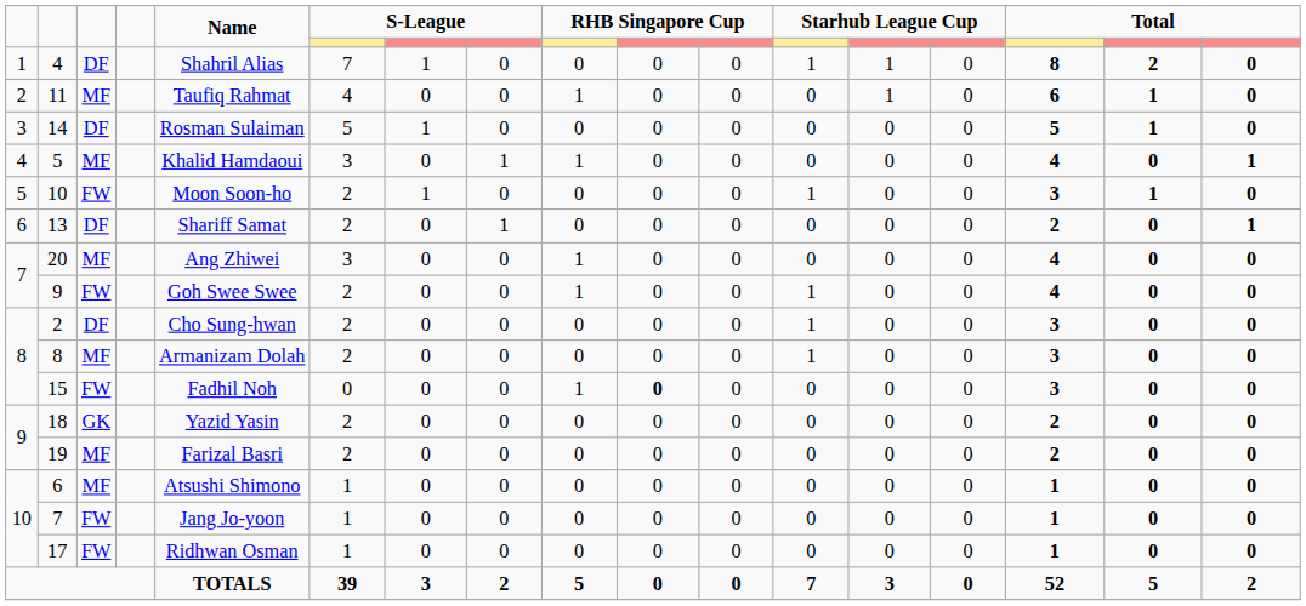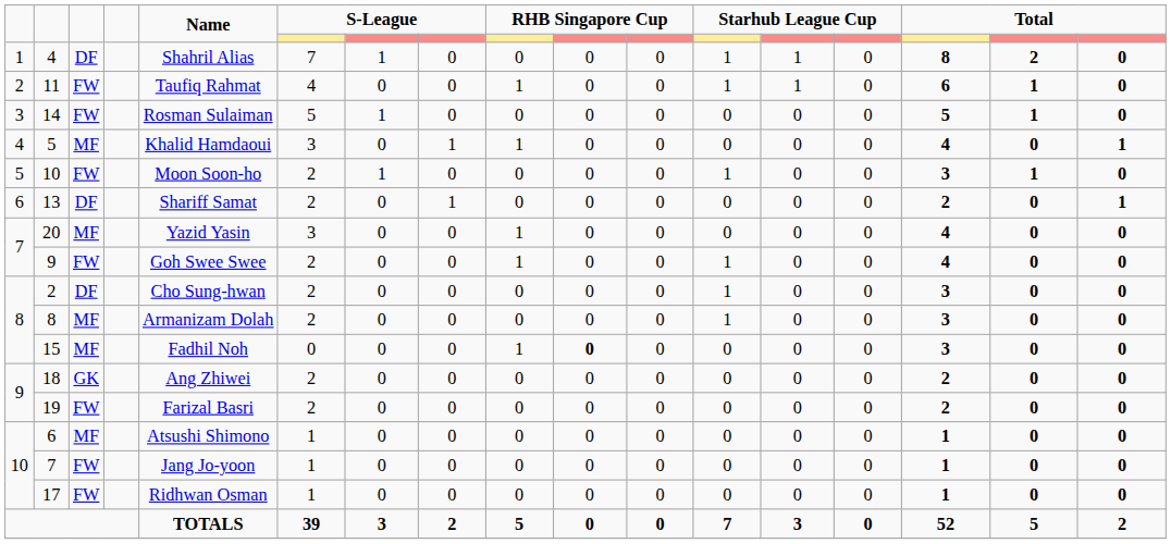 <table class="wikitable" style="font-size: 95%; text-align: center;">
 <tr>
 <td rowspan="2" style="width:2.5%; text-align:center;"><strong></strong></td>
 <td rowspan="2" style="width:3%; text-align:center;"><strong></strong></td>
 <td rowspan="2" style="width:3%; text-align:center;"><strong></strong></td>
 <td rowspan="2" style="width:3%; text-align:center;"><strong></strong></td>
 <td rowspan="2" style="width:12%; text-align:center;"><strong>Name</strong></td>
 <td colspan="3" style="text-align:center;"><strong>S-League</strong></td>
 <td colspan="3" style="text-align:center;"><strong>RHB Singapore Cup</strong></td>
 <td colspan="3" style="text-align:center;"><strong>Starhub League Cup</strong></td>
 <td colspan="3" style="text-align:center;"><strong>Total</strong></td>
 </tr>
 <tr>
 <th style="width:25px; background:#fe9;"></th>
 <th style="width:28px; background:#ff8888;"></th>
 <th style="width:25px; background:#ff8888;"></th>
 <th style="width:25px; background:#fe9;"></th>
 <th style="width:28px; background:#ff8888;"></th>
 <th style="width:25px; background:#ff8888;"></th>
 <th style="width:25px; background:#fe9;"></th>
 <th style="width:28px; background:#ff8888;"></th>
 <th style="width:25px; background:#ff8888;"></th>
 <th style="width:35px; background:#fe9;"></th>
 <th style="width:35px; background:#ff8888;"></th>
 <th style="width:35px; background:#ff8888;"></th>
 </tr>
 <tr>
 <td rowspan="1">1</td>
 <td>4</td>
 <td><a href='#'>DF</a></td>
 <td></td>
 <td><a href='#'>Shahril Alias</a></td>
 <td>7</td>
 <td>1</td>
 <td>0</td>
 <td>0</td>
 <td>0</td>
 <td>0</td>
 <td>1</td>
 <td>1</td>
 <td>0</td>
 <td><strong>8</strong></td>
 <td><strong>2</strong></td>
 <td><strong>0</strong></td>
 </tr>
 <tr>
 <td rowspan="1">2</td>
 <td>11</td>
-<td><a href='#'>MF</a></td>
+<td><a href='#'>FW</a></td>
 <td></td>
 <td><a href='#'>Taufiq Rahmat</a></td>
 <td>4</td>
 <td>0</td>
 <td>0</td>
 <td>1</td>
 <td>0</td>
 <td>0</td>
-<td>0</td>
+<td>1</td>
 <td>1</td>
 <td>0</td>
 <td><strong>6</strong></td>
 <td><strong>1</strong></td>
 <td><strong>0</strong></td>
 </tr>
 <tr>
 <td rowspan="1">3</td>
 <td>14</td>
-<td><a href='#'>DF</a></td>
+<td><a href='#'>FW</a></td>
 <td></td>
 <td><a href='#'>Rosman Sulaiman</a></td>
 <td>5</td>
 <td>1</td>
 <td>0</td>
 <td>0</td>
 <td>0</td>
 <td>0</td>
 <td>0</td>
 <td>0</td>
 <td>0</td>
 <td><strong>5</strong></td>
 <td><strong>1</strong></td>
 <td><strong>0</strong></td>
 </tr>
 <tr>
 <td rowspan="1">4</td>
 <td>5</td>
 <td><a href='#'>MF</a></td>
 <td></td>
 <td><a href='#'>Khalid Hamdaoui</a></td>
 <td>3</td>
 <td>0</td>
 <td>1</td>
 <td>1</td>
 <td>0</td>
 <td>0</td>
 <td>0</td>
 <td>0</td>
 <td>0</td>
 <td><strong>4</strong></td>
 <td><strong>0</strong></td>
 <td><strong>1</strong></td>
 </tr>
 <tr>
 <td rowspan="1">5</td>
 <td>10</td>
 <td><a href='#'>FW</a></td>
 <td></td>
 <td><a href='#'>Moon Soon-ho</a></td>
 <td>2</td>
 <td>1</td>
 <td>0</td>
 <td>0</td>
 <td>0</td>
 <td>0</td>
 <td>1</td>
 <td>0</td>
 <td>0</td>
 <td><strong>3</strong></td>
 <td><strong>1</strong></td>
 <td><strong>0</strong></td>
 </tr>
 <tr>
 <td rowspan="1">6</td>
 <td>13</td>
 <td><a href='#'>DF</a></td>
 <td></td>
 <td><a href='#'>Shariff Samat</a></td>
 <td>2</td>
 <td>0</td>
 <td>1</td>
 <td>0</td>
 <td>0</td>
 <td>0</td>
 <td>0</td>
 <td>0</td>
 <td>0</td>
 <td><strong>2</strong></td>
 <td><strong>0</strong></td>
 <td><strong>1</strong></td>
 </tr>
 <tr>
 <td rowspan="2">7</td>
 <td>20</td>
 <td><a href='#'>MF</a></td>
 <td></td>
-<td><a href='#'>Ang Zhiwei</a></td>
+<td><a href='#'>Yazid Yasin</a></td>
 <td>3</td>
 <td>0</td>
 <td>0</td>
 <td>1</td>
 <td>0</td>
 <td>0</td>
 <td>0</td>
 <td>0</td>
 <td>0</td>
 <td><strong>4</strong></td>
 <td><strong>0</strong></td>
 <td><strong>0</strong></td>
 </tr>
 <tr>
 <td>9</td>
 <td><a href='#'>FW</a></td>
 <td></td>
 <td><a href='#'>Goh Swee Swee</a></td>
 <td>2</td>
 <td>0</td>
 <td>0</td>
 <td>1</td>
 <td>0</td>
 <td>0</td>
 <td>1</td>
 <td>0</td>
 <td>0</td>
 <td><strong>4</strong></td>
 <td><strong>0</strong></td>
 <td><strong>0</strong></td>
 </tr>
 <tr>
 <td rowspan="3">8</td>
 <td>2</td>
 <td><a href='#'>DF</a></td>
 <td></td>
 <td><a href='#'>Cho Sung-hwan</a></td>
 <td>2</td>
 <td>0</td>
 <td>0</td>
 <td>0</td>
 <td>0</td>
 <td>0</td>
 <td>1</td>
 <td>0</td>
 <td>0</td>
 <td><strong>3</strong></td>
 <td><strong>0</strong></td>
 <td><strong>0</strong></td>
 </tr>
 <tr>
 <td>8</td>
 <td><a href='#'>MF</a></td>
 <td></td>
 <td><a href='#'>Armanizam Dolah</a></td>
 <td>2</td>
 <td>0</td>
 <td>0</td>
 <td>0</td>
 <td>0</td>
 <td>0</td>
 <td>1</td>
 <td>0</td>
 <td>0</td>
 <td><strong>3</strong></td>
 <td><strong>0</strong></td>
 <td><strong>0</strong></td>
 </tr>
 <tr>
 <td>15</td>
-<td><a href='#'>FW</a></td>
+<td><a href='#'>MF</a></td>
 <td></td>
 <td><a href='#'>Fadhil Noh</a></td>
 <td>0</td>
 <td>0</td>
 <td>0</td>
 <td>1</td>
 <td><strong>0</strong></td>
 <td>0</td>
 <td>0</td>
 <td>0</td>
 <td>0</td>
 <td><strong>3</strong></td>
 <td><strong>0</strong></td>
 <td><strong>0</strong></td>
 </tr>
 <tr>
 <td rowspan="2">9</td>
 <td>18</td>
 <td><a href='#'>GK</a></td>
 <td></td>
-<td><a href='#'>Yazid Yasin</a></td>
+<td><a href='#'>Ang Zhiwei</a></td>
 <td>2</td>
 <td>0</td>
 <td>0</td>
 <td>0</td>
 <td>0</td>
 <td>0</td>
 <td>0</td>
 <td>0</td>
 <td>0</td>
 <td><strong>2</strong></td>
 <td><strong>0</strong></td>
 <td><strong>0</strong></td>
 </tr>
 <tr>
 <td>19</td>
-<td><a href='#'>MF</a></td>
+<td><a href='#'>FW</a></td>
 <td></td>
 <td><a href='#'>Farizal Basri</a></td>
 <td>2</td>
 <td>0</td>
 <td>0</td>
 <td>0</td>
 <td>0</td>
 <td>0</td>
 <td>0</td>
 <td>0</td>
 <td>0</td>
 <td><strong>2</strong></td>
 <td><strong>0</strong></td>
 <td><strong>0</strong></td>
 </tr>
 <tr>
 <td rowspan="3">10</td>
 <td>6</td>
 <td><a href='#'>MF</a></td>
 <td></td>
 <td><a href='#'>Atsushi Shimono</a></td>
 <td>1</td>
 <td>0</td>
 <td>0</td>
 <td>0</td>
 <td>0</td>
 <td>0</td>
 <td>0</td>
 <td>0</td>
 <td>0</td>
 <td><strong>1</strong></td>
 <td><strong>0</strong></td>
 <td><strong>0</strong></td>
 </tr>
 <tr>
 <td>7</td>
 <td><a href='#'>FW</a></td>
 <td></td>
 <td><a href='#'>Jang Jo-yoon</a></td>
 <td>1</td>
 <td>0</td>
 <td>0</td>
 <td>0</td>
 <td>0</td>
 <td>0</td>
 <td>0</td>
 <td>0</td>
 <td>0</td>
 <td><strong>1</strong></td>
 <td><strong>0</strong></td>
 <td><strong>0</strong></td>
 </tr>
 <tr>
 <td>17</td>
 <td><a href='#'>FW</a></td>
 <td></td>
 <td><a href='#'>Ridhwan Osman</a></td>
 <td>1</td>
 <td>0</td>
 <td>0</td>
 <td>0</td>
 <td>0</td>
 <td>0</td>
 <td>0</td>
 <td>0</td>
 <td>0</td>
 <td><strong>1</strong></td>
 <td><strong>0</strong></td>
 <td><strong>0</strong></td>
 </tr>
 <tr>
 <td colspan="4"></td>
 <td><strong>TOTALS</strong></td>
 <td><strong>39</strong></td>
 <td><strong>3</strong></td>
 <td><strong>2</strong></td>
 <td><strong>5</strong></td>
 <td><strong>0</strong></td>
 <td><strong>0</strong></td>
 <td><strong>7</strong></td>
 <td><strong>3</strong></td>
 <td><strong>0</strong></td>
 <td><strong>52</strong></td>
 <td><strong>5</strong></td>
 <td><strong>2</strong></td>
 </tr>
 <tr>
 </tr>
 </table>
